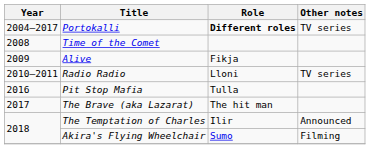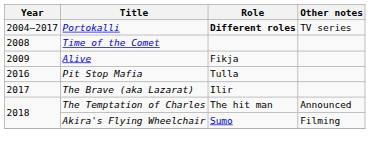 <table class="wikitable" style="margin:left;">
 <tr>
 <th>Year</th>
 <th>Title</th>
 <th>Role</th>
 <th>Other notes</th>
 </tr>
 <tr>
 <td>2004–2017</td>
 <td><em><a href='#'>Portokalli</a></em></td>
 <td><strong>Different roles</strong></td>
 <td>TV series</td>
 </tr>
 <tr>
 <td>2008</td>
 <td><em><a href='#'>Time of the Comet</a></em></td>
 <td></td>
 <td></td>
 </tr>
 <tr>
 <td>2009</td>
 <td><em><a href='#'>Alive</a></em></td>
 <td>Fikja</td>
 <td></td>
 </tr>
 <tr>
-<td>2010–2011</td>
-<td><em>Radio Radio</em></td>
-<td>Lloni</td>
-<td>TV series</td>
-</tr>
-<tr>
 <td>2016</td>
 <td><em>Pit Stop Mafia</em></td>
 <td>Tulla</td>
 <td></td>
 </tr>
 <tr>
 <td>2017</td>
 <td><em>The Brave (aka Lazarat)</em></td>
-<td>The hit man</td>
+<td>Ilir</td>
 <td></td>
 </tr>
 <tr>
 <td rowspan=2>2018</td>
 <td><em>The Temptation of Charles</em></td>
-<td>Ilir</td>
+<td>The hit man</td>
 <td>Announced</td>
 </tr>
 <tr>
 <td><em>Akira's Flying Wheelchair</em></td>
 <td><a href='#'>Sumo</a></td>
 <td>Filming</td>
 </tr>
 <tr>
 </tr>
 </table>
